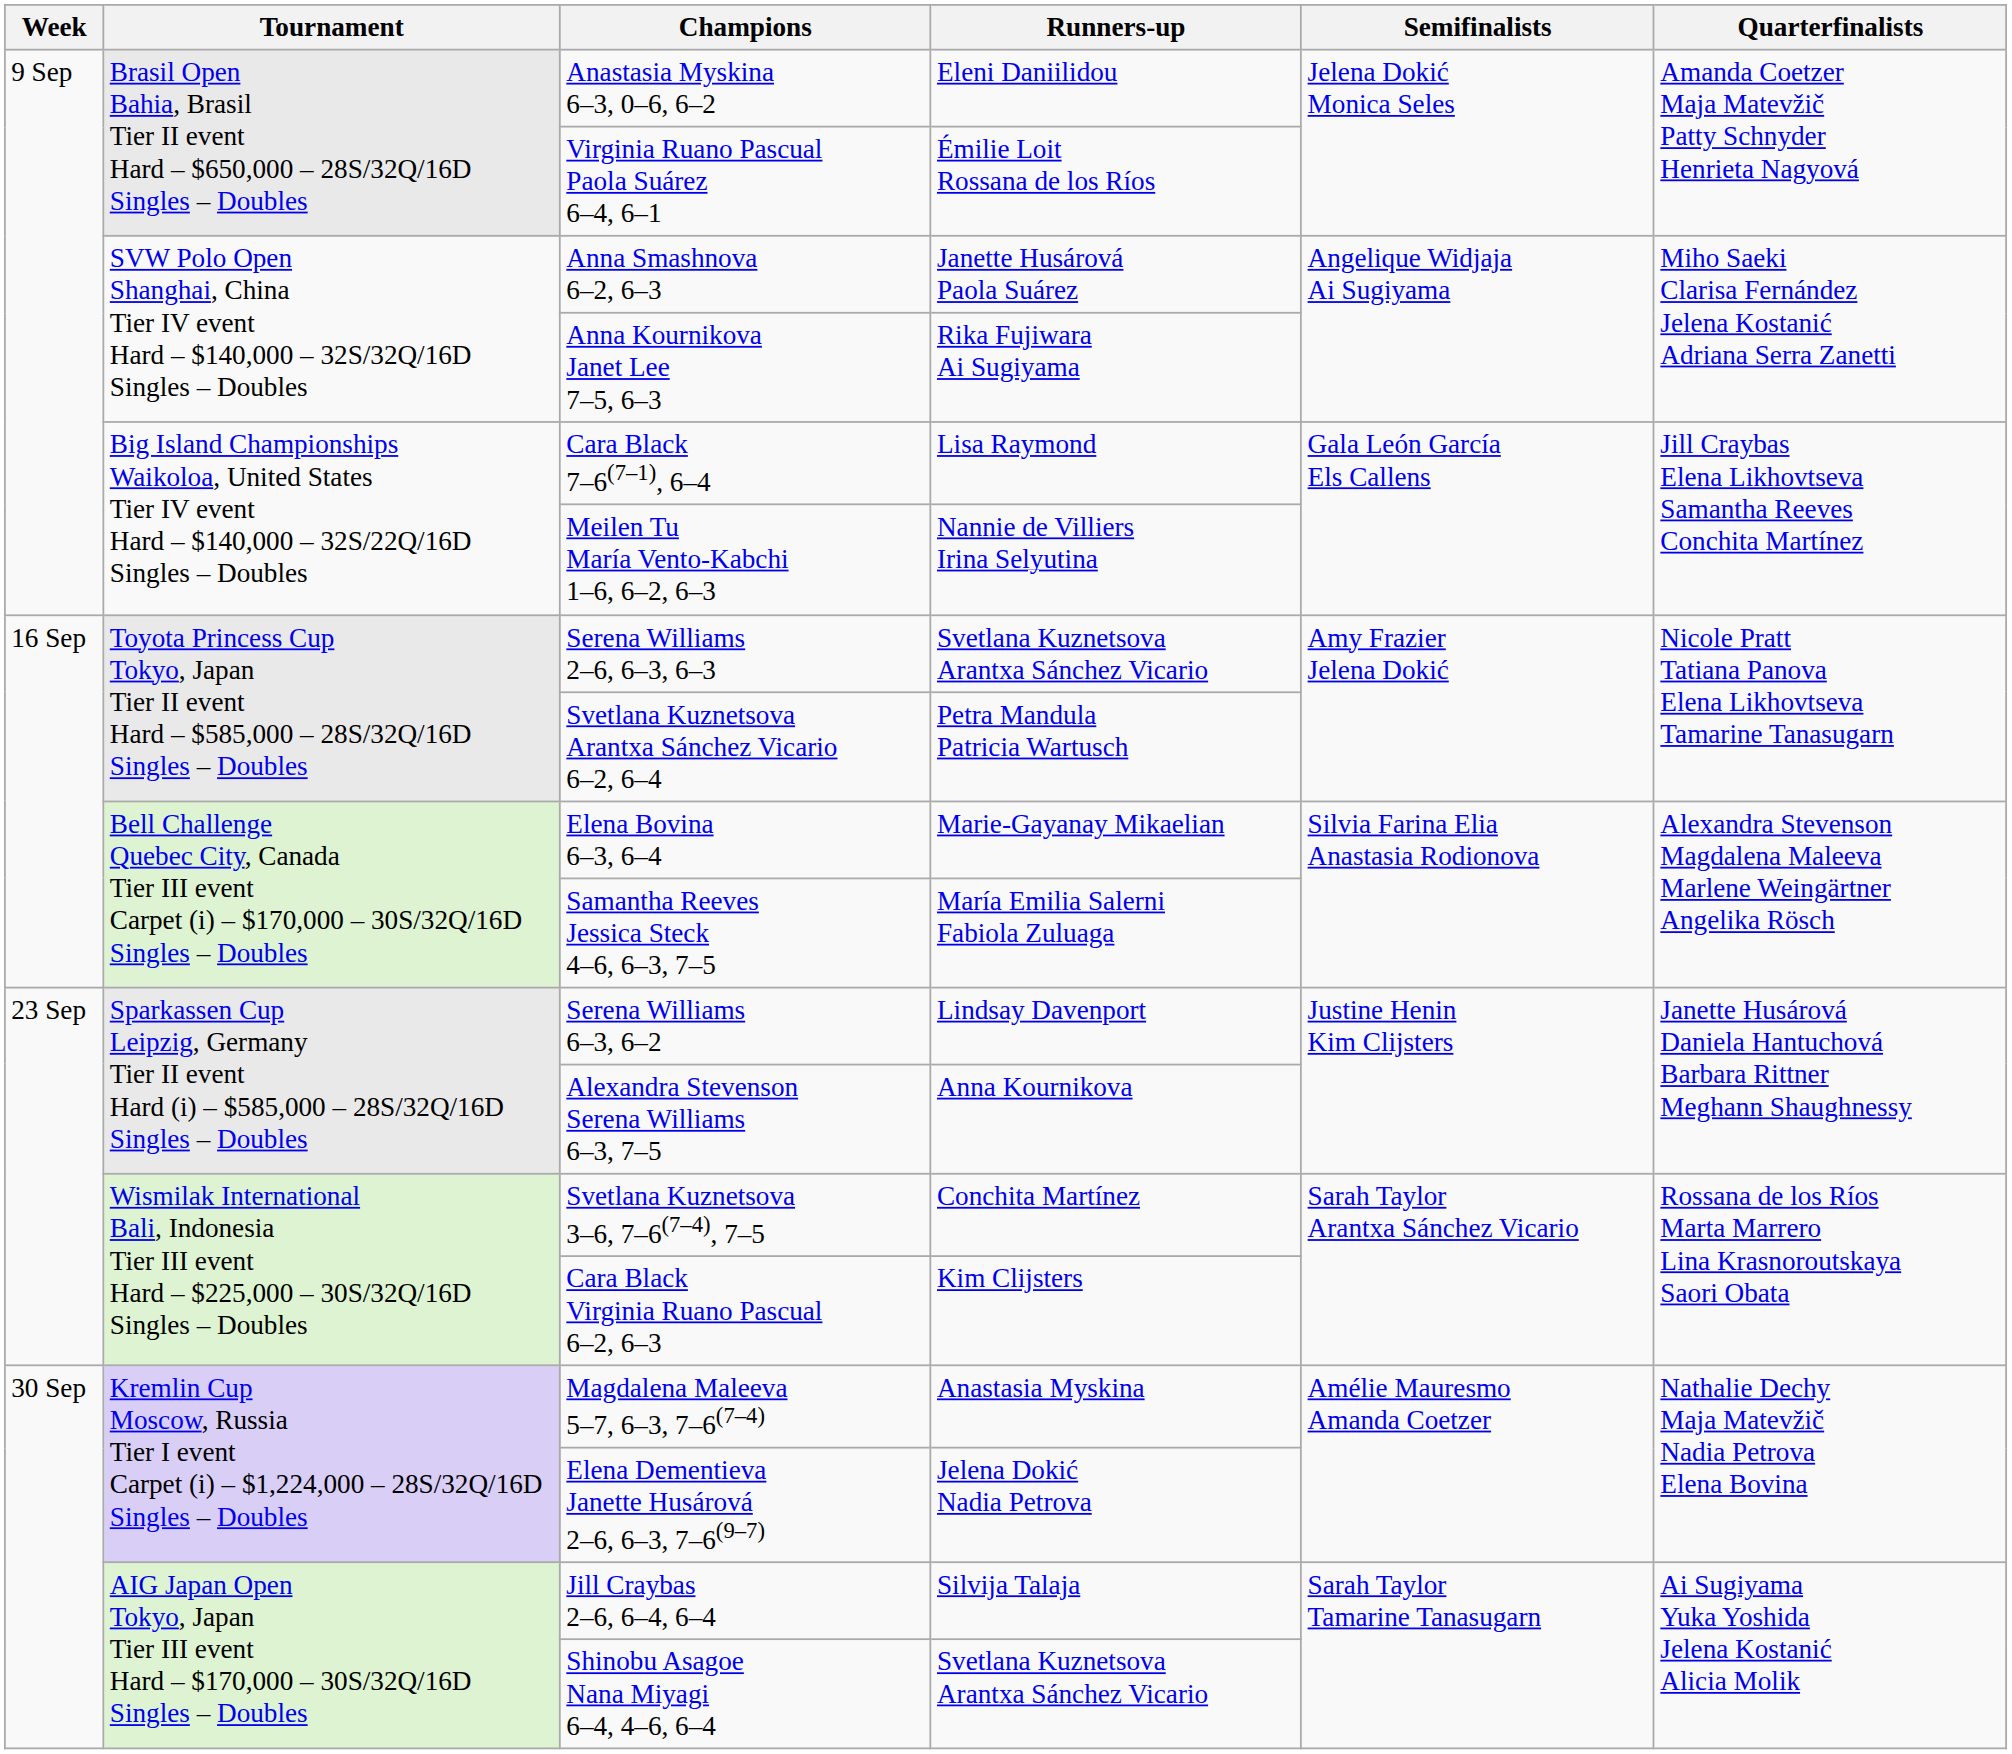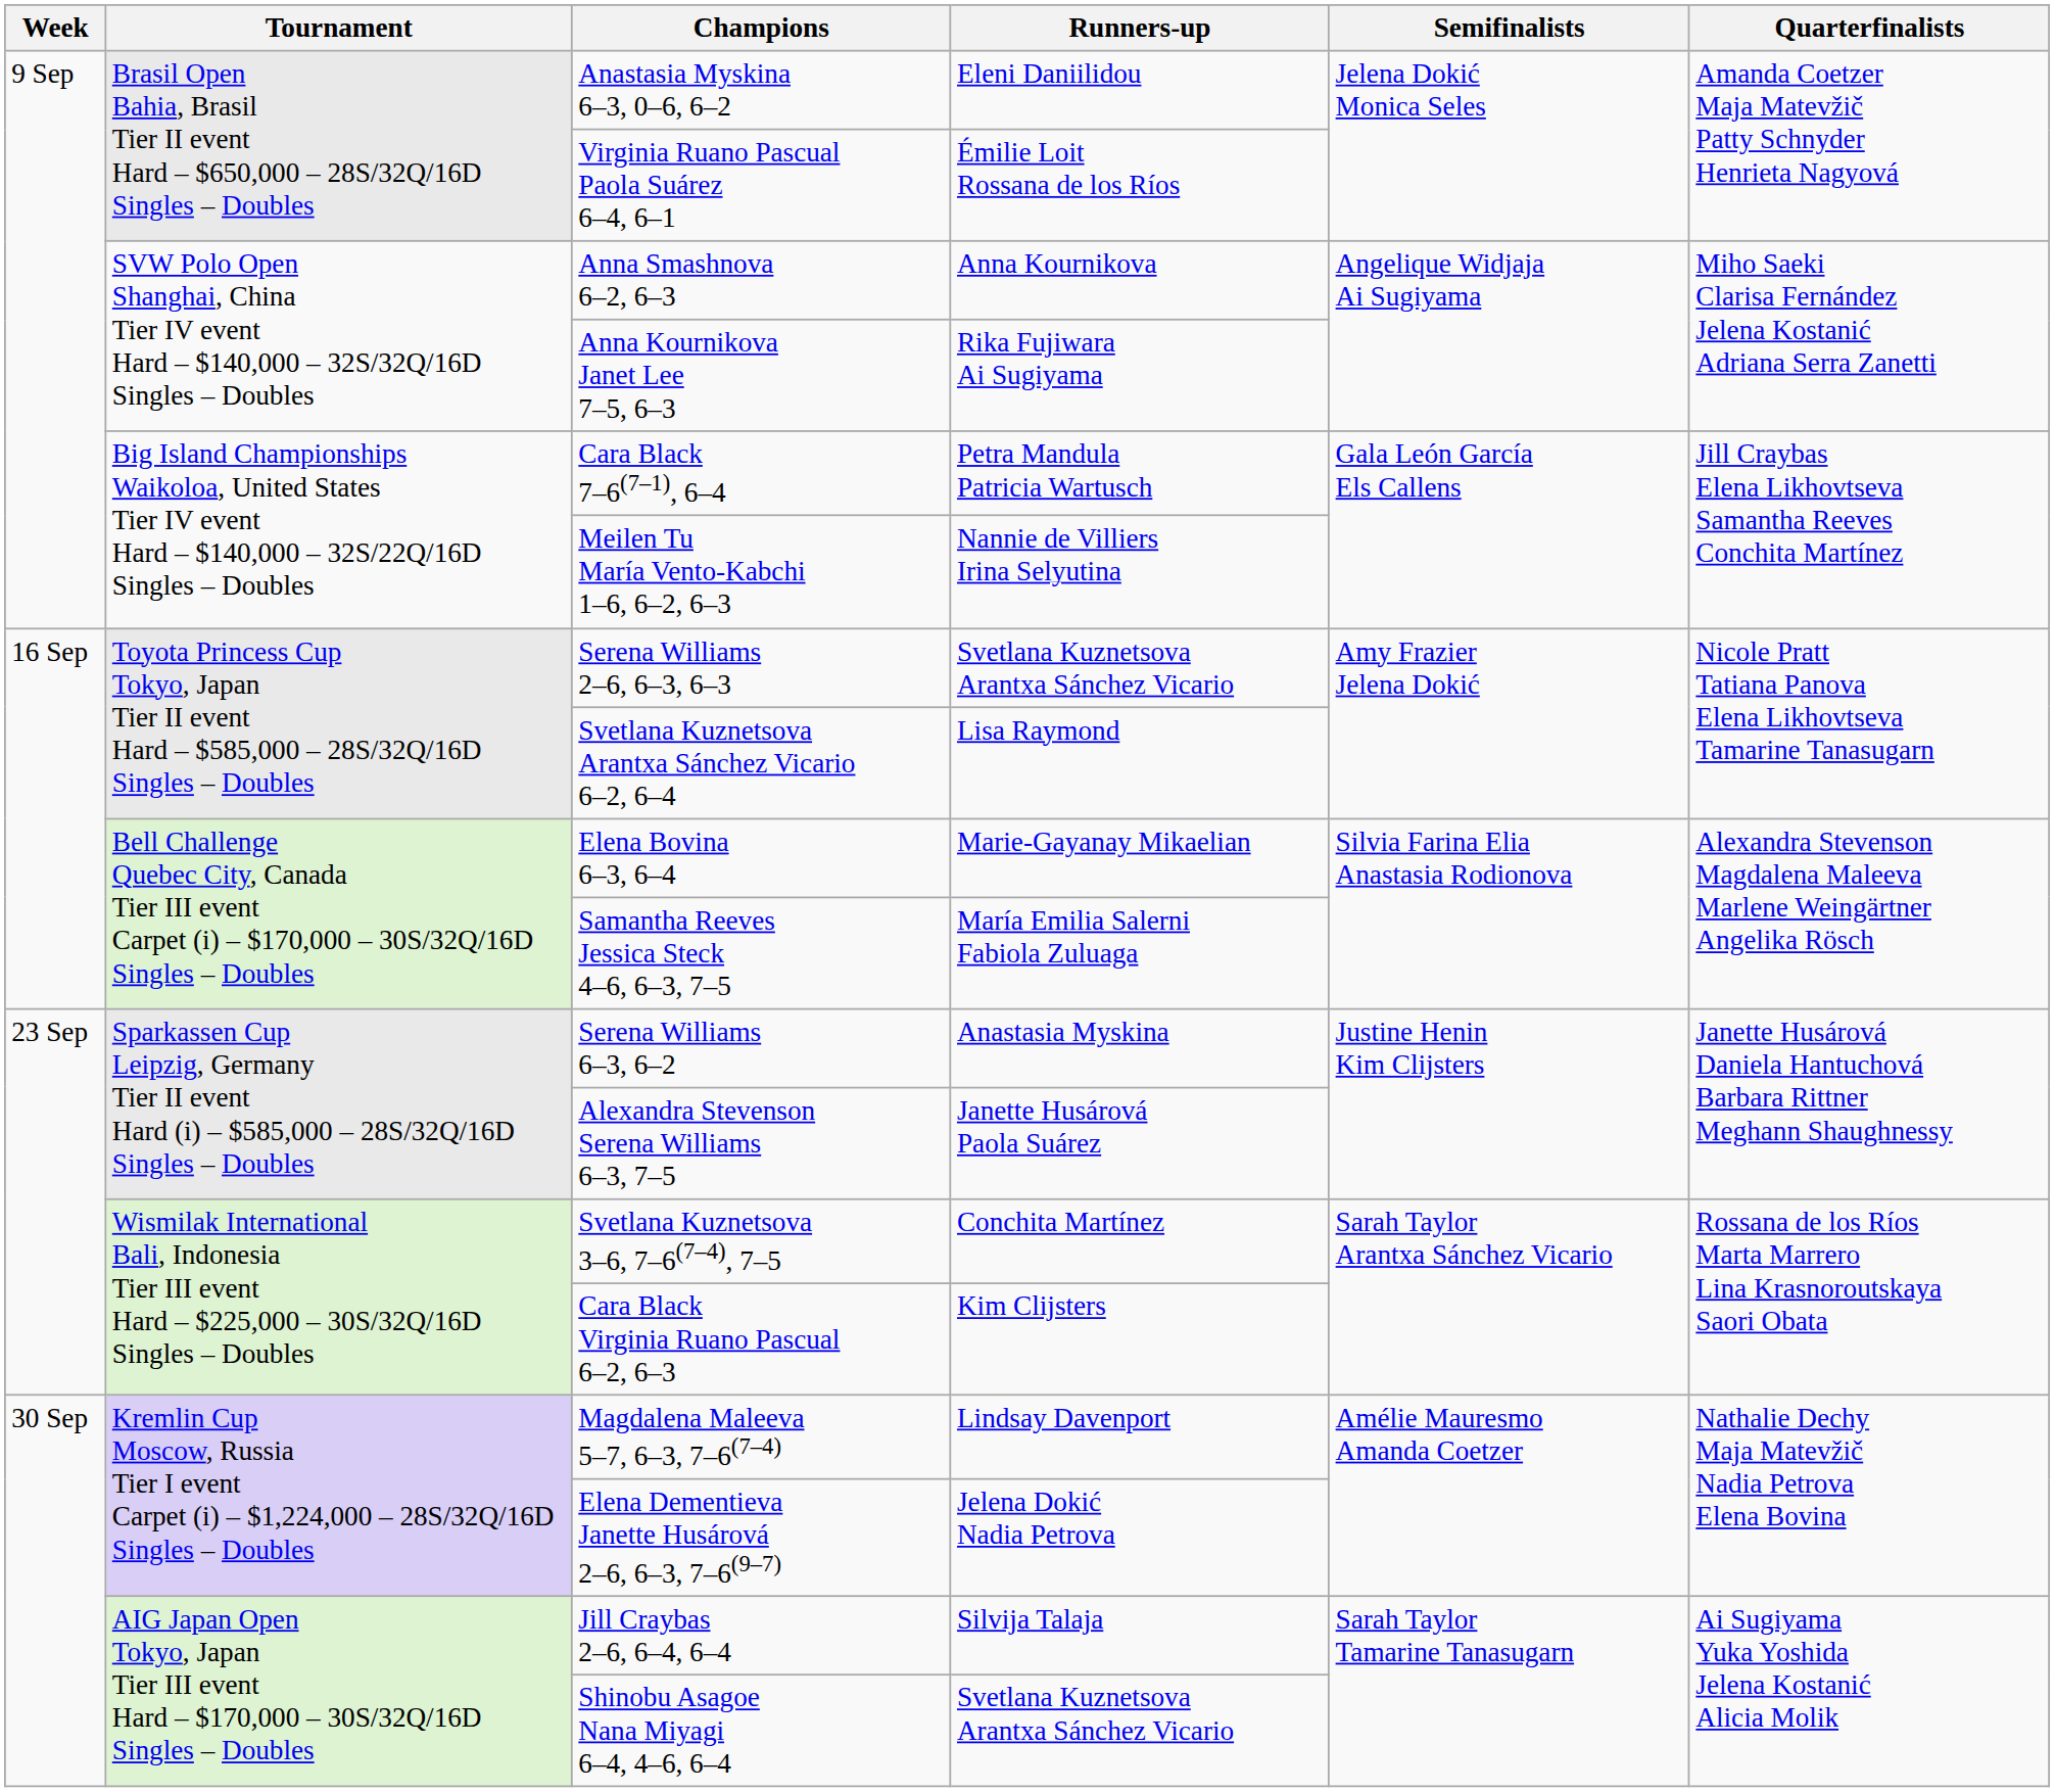 <table class=wikitable style=font-size:95%>
 <tr>
 <th style="width:48px;">Week</th>
 <th style="width:248px;">Tournament</th>
 <th style="width:200px;">Champions</th>
 <th style="width:200px;">Runners-up</th>
 <th style="width:190px;">Semifinalists</th>
 <th style="width:190px;">Quarterfinalists</th>
 </tr>
 <tr valign="top">
 <td rowspan=6>9 Sep</td>
 <td rowspan=2 bgcolor=#E9E9E9><a href='#'>Brasil Open</a> <br> <a href='#'>Bahia</a>, Brasil <br>Tier II event<br>Hard – $650,000 – 28S/32Q/16D<br><a href='#'>Singles</a> – <a href='#'>Doubles</a></td>
 <td> <a href='#'>Anastasia Myskina</a> <br> 6–3, 0–6, 6–2</td>
 <td> <a href='#'>Eleni Daniilidou</a></td>
 <td rowspan=2> <a href='#'>Jelena Dokić</a><br> <a href='#'>Monica Seles</a></td>
 <td rowspan=2> <a href='#'>Amanda Coetzer</a>  <br>  <a href='#'>Maja Matevžič</a> <br> <a href='#'>Patty Schnyder</a><br>   <a href='#'>Henrieta Nagyová</a></td>
 </tr>
 <tr valign="top">
 <td> <a href='#'>Virginia Ruano Pascual</a> <br>  <a href='#'>Paola Suárez</a><br>6–4, 6–1</td>
 <td> <a href='#'>Émilie Loit</a> <br>  <a href='#'>Rossana de los Ríos</a></td>
 </tr>
 <tr valign="top">
 <td rowspan=2><a href='#'>SVW Polo Open</a><br> <a href='#'>Shanghai</a>, China <br>Tier IV event<br>Hard – $140,000 – 32S/32Q/16D<br>Singles – Doubles</td>
 <td> <a href='#'>Anna Smashnova</a> <br> 6–2, 6–3</td>
-<td> <a href='#'>Janette Husárová</a> <br>  <a href='#'>Paola Suárez</a></td>
+<td> <a href='#'>Anna Kournikova</a></td>
 <td rowspan=2> <a href='#'>Angelique Widjaja</a><br> <a href='#'>Ai Sugiyama</a></td>
 <td rowspan=2> <a href='#'>Miho Saeki</a>  <br>  <a href='#'>Clarisa Fernández</a> <br> <a href='#'>Jelena Kostanić</a><br>   <a href='#'>Adriana Serra Zanetti</a></td>
 </tr>
 <tr valign="top">
 <td> <a href='#'>Anna Kournikova</a> <br>  <a href='#'>Janet Lee</a><br>7–5, 6–3</td>
 <td> <a href='#'>Rika Fujiwara</a> <br>  <a href='#'>Ai Sugiyama</a></td>
 </tr>
 <tr valign="top">
 <td rowspan=2><a href='#'>Big Island Championships</a><br> <a href='#'>Waikoloa</a>, United States <br>Tier IV event<br>Hard – $140,000 – 32S/22Q/16D<br>Singles – Doubles</td>
 <td> <a href='#'>Cara Black</a> <br> 7–6<sup>(7–1)</sup>, 6–4</td>
-<td> <a href='#'>Lisa Raymond</a></td>
+<td> <a href='#'>Petra Mandula</a> <br>  <a href='#'>Patricia Wartusch</a></td>
 <td rowspan=2> <a href='#'>Gala León García</a><br> <a href='#'>Els Callens</a></td>
 <td rowspan=2> <a href='#'>Jill Craybas</a>  <br>  <a href='#'>Elena Likhovtseva</a> <br> <a href='#'>Samantha Reeves</a><br>   <a href='#'>Conchita Martínez</a></td>
 </tr>
 <tr valign="top">
 <td> <a href='#'>Meilen Tu</a> <br>  <a href='#'>María Vento-Kabchi</a><br>1–6, 6–2, 6–3</td>
 <td> <a href='#'>Nannie de Villiers</a> <br>  <a href='#'>Irina Selyutina</a></td>
 </tr>
 <tr valign="top">
 <td rowspan=4>16 Sep</td>
 <td rowspan=2 bgcolor=#E9E9E9><a href='#'>Toyota Princess Cup</a><br> <a href='#'>Tokyo</a>, Japan <br>Tier II event<br>Hard – $585,000 – 28S/32Q/16D<br><a href='#'>Singles</a> – <a href='#'>Doubles</a></td>
 <td> <a href='#'>Serena Williams</a> <br> 2–6, 6–3, 6–3</td>
 <td> <a href='#'>Svetlana Kuznetsova</a> <br>  <a href='#'>Arantxa Sánchez Vicario</a></td>
 <td rowspan=2> <a href='#'>Amy Frazier</a><br> <a href='#'>Jelena Dokić</a></td>
 <td rowspan=2> <a href='#'>Nicole Pratt</a>  <br>  <a href='#'>Tatiana Panova</a> <br> <a href='#'>Elena Likhovtseva</a><br>   <a href='#'>Tamarine Tanasugarn</a></td>
 </tr>
 <tr valign="top">
 <td> <a href='#'>Svetlana Kuznetsova</a> <br>  <a href='#'>Arantxa Sánchez Vicario</a><br>6–2, 6–4</td>
-<td> <a href='#'>Petra Mandula</a> <br>  <a href='#'>Patricia Wartusch</a></td>
+<td> <a href='#'>Lisa Raymond</a></td>
 </tr>
 <tr valign="top">
 <td rowspan=2 bgcolor=#DDF3D1><a href='#'>Bell Challenge</a><br> <a href='#'>Quebec City</a>, Canada <br>Tier III event<br>Carpet (i) – $170,000 – 30S/32Q/16D<br><a href='#'>Singles</a> – <a href='#'>Doubles</a></td>
 <td> <a href='#'>Elena Bovina</a> <br> 6–3, 6–4</td>
 <td> <a href='#'>Marie-Gayanay Mikaelian</a></td>
 <td rowspan=2> <a href='#'>Silvia Farina Elia</a><br> <a href='#'>Anastasia Rodionova</a></td>
 <td rowspan=2> <a href='#'>Alexandra Stevenson</a>  <br>  <a href='#'>Magdalena Maleeva</a> <br> <a href='#'>Marlene Weingärtner</a><br>   <a href='#'>Angelika Rösch</a></td>
 </tr>
 <tr valign="top">
 <td> <a href='#'>Samantha Reeves</a> <br>  <a href='#'>Jessica Steck</a><br>4–6, 6–3, 7–5</td>
 <td> <a href='#'>María Emilia Salerni</a> <br>  <a href='#'>Fabiola Zuluaga</a></td>
 </tr>
 <tr valign="top">
 <td rowspan=4>23 Sep</td>
 <td rowspan=2 bgcolor=#E9E9E9><a href='#'>Sparkassen Cup</a><br> <a href='#'>Leipzig</a>, Germany <br>Tier II event<br>Hard (i) – $585,000 – 28S/32Q/16D<br><a href='#'>Singles</a> – <a href='#'>Doubles</a></td>
 <td> <a href='#'>Serena Williams</a> <br> 6–3, 6–2</td>
-<td> <a href='#'>Lindsay Davenport</a></td>
+<td> <a href='#'>Anastasia Myskina</a></td>
 <td rowspan=2> <a href='#'>Justine Henin</a><br> <a href='#'>Kim Clijsters</a></td>
 <td rowspan=2> <a href='#'>Janette Husárová</a>  <br>  <a href='#'>Daniela Hantuchová</a> <br> <a href='#'>Barbara Rittner</a><br>   <a href='#'>Meghann Shaughnessy</a></td>
 </tr>
 <tr valign="top">
 <td> <a href='#'>Alexandra Stevenson</a> <br>  <a href='#'>Serena Williams</a><br>6–3, 7–5</td>
-<td> <a href='#'>Anna Kournikova</a></td>
+<td> <a href='#'>Janette Husárová</a> <br>  <a href='#'>Paola Suárez</a></td>
 </tr>
 <tr valign="top">
 <td rowspan=2 bgcolor=#DDF3D1><a href='#'>Wismilak International</a><br> <a href='#'>Bali</a>, Indonesia <br>Tier III event<br>Hard – $225,000 – 30S/32Q/16D<br>Singles – Doubles</td>
 <td> <a href='#'>Svetlana Kuznetsova</a> <br> 3–6, 7–6<sup>(7–4)</sup>, 7–5</td>
 <td> <a href='#'>Conchita Martínez</a></td>
 <td rowspan=2> <a href='#'>Sarah Taylor</a><br> <a href='#'>Arantxa Sánchez Vicario</a></td>
 <td rowspan=2> <a href='#'>Rossana de los Ríos</a>  <br>  <a href='#'>Marta Marrero</a> <br> <a href='#'>Lina Krasnoroutskaya</a><br>   <a href='#'>Saori Obata</a></td>
 </tr>
 <tr valign="top">
 <td> <a href='#'>Cara Black</a> <br>  <a href='#'>Virginia Ruano Pascual</a><br>6–2, 6–3</td>
 <td> <a href='#'>Kim Clijsters</a></td>
 </tr>
 <tr valign="top">
 <td rowspan=4>30 Sep</td>
 <td rowspan=2 bgcolor=#d8cef6><a href='#'>Kremlin Cup</a><br> <a href='#'>Moscow</a>, Russia <br>Tier I event<br>Carpet (i) – $1,224,000 – 28S/32Q/16D<br> <a href='#'>Singles</a> – <a href='#'>Doubles</a></td>
 <td> <a href='#'>Magdalena Maleeva</a> <br> 5–7, 6–3, 7–6<sup>(7–4)</sup></td>
-<td> <a href='#'>Anastasia Myskina</a></td>
+<td> <a href='#'>Lindsay Davenport</a></td>
 <td rowspan=2> <a href='#'>Amélie Mauresmo</a><br> <a href='#'>Amanda Coetzer</a></td>
 <td rowspan=2> <a href='#'>Nathalie Dechy</a>  <br>  <a href='#'>Maja Matevžič</a> <br> <a href='#'>Nadia Petrova</a><br>   <a href='#'>Elena Bovina</a></td>
 </tr>
 <tr valign="top">
 <td> <a href='#'>Elena Dementieva</a> <br>  <a href='#'>Janette Husárová</a><br>2–6, 6–3, 7–6<sup>(9–7)</sup></td>
 <td> <a href='#'>Jelena Dokić</a> <br>  <a href='#'>Nadia Petrova</a></td>
 </tr>
 <tr valign="top">
 <td rowspan=2 bgcolor=#DDF3D1><a href='#'>AIG Japan Open</a><br> <a href='#'>Tokyo</a>, Japan <br>Tier III event<br>Hard – $170,000 – 30S/32Q/16D<br><a href='#'>Singles</a> – <a href='#'>Doubles</a></td>
 <td> <a href='#'>Jill Craybas</a> <br> 2–6, 6–4, 6–4</td>
 <td> <a href='#'>Silvija Talaja</a></td>
 <td rowspan=2> <a href='#'>Sarah Taylor</a><br> <a href='#'>Tamarine Tanasugarn</a></td>
 <td rowspan=2> <a href='#'>Ai Sugiyama</a>  <br>  <a href='#'>Yuka Yoshida</a> <br> <a href='#'>Jelena Kostanić</a><br>   <a href='#'>Alicia Molik</a></td>
 </tr>
 <tr valign="top">
 <td> <a href='#'>Shinobu Asagoe</a> <br>  <a href='#'>Nana Miyagi</a><br>6–4, 4–6, 6–4</td>
 <td> <a href='#'>Svetlana Kuznetsova</a> <br>  <a href='#'>Arantxa Sánchez Vicario</a></td>
 </tr>
 </table>
